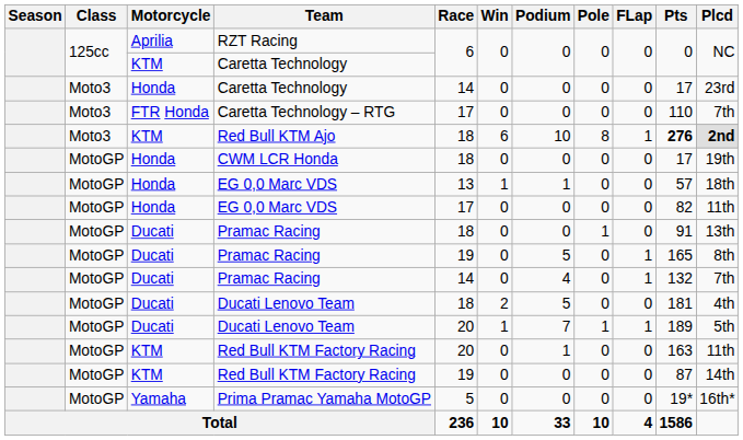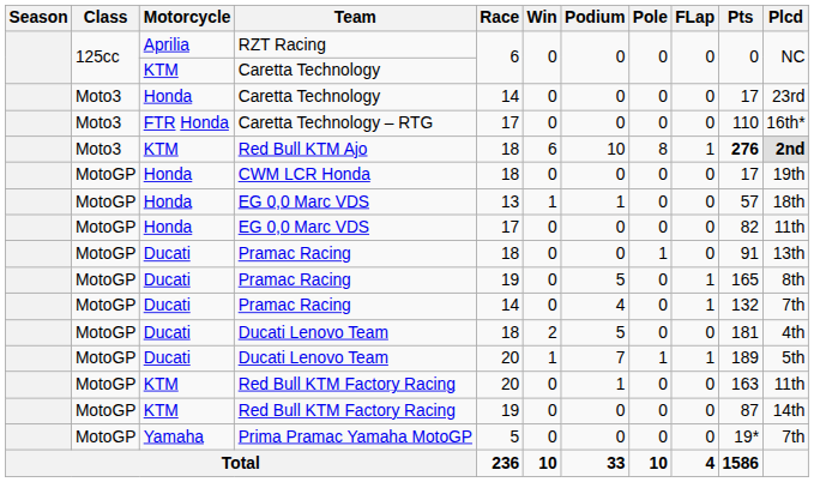 <table class="wikitable" style="text-align:right;">
 <tr>
 <th>Season</th>
 <th>Class</th>
 <th>Motorcycle</th>
 <th>Team</th>
 <th>Race</th>
 <th>Win</th>
 <th>Podium</th>
 <th>Pole</th>
 <th>FLap</th>
 <th>Pts</th>
 <th>Plcd</th>
 </tr>
 <tr>
 <th rowspan="2"></th>
 <td style="text-align:left;" rowspan="2">125cc</td>
 <td style="text-align:left;"><a href='#'>Aprilia</a></td>
 <td style="text-align:left;">RZT Racing</td>
 <td rowspan="2">6</td>
 <td rowspan="2">0</td>
 <td rowspan="2">0</td>
 <td rowspan="2">0</td>
 <td rowspan="2">0</td>
 <td rowspan="2">0</td>
 <td rowspan="2">NC</td>
 </tr>
 <tr>
 <td style="text-align:left;"><a href='#'>KTM</a></td>
 <td style="text-align:left;">Caretta Technology</td>
 </tr>
 <tr>
 <th></th>
 <td style="text-align:left;">Moto3</td>
 <td style="text-align:left;"><a href='#'>Honda</a></td>
 <td style="text-align:left;">Caretta Technology</td>
 <td>14</td>
 <td>0</td>
 <td>0</td>
 <td>0</td>
 <td>0</td>
 <td>17</td>
 <td>23rd</td>
 </tr>
 <tr>
 <th></th>
 <td style="text-align:left;">Moto3</td>
 <td style="text-align:left;"><a href='#'>FTR</a> <a href='#'>Honda</a></td>
 <td style="text-align:left;">Caretta Technology – RTG</td>
 <td>17</td>
 <td>0</td>
 <td>0</td>
 <td>0</td>
 <td>0</td>
 <td>110</td>
-<td>7th</td>
+<td>16th*</td>
 </tr>
 <tr>
 <th></th>
 <td style="text-align:left;">Moto3</td>
 <td style="text-align:left;"><a href='#'>KTM</a></td>
 <td style="text-align:left;"><a href='#'>Red Bull KTM Ajo</a></td>
 <td>18</td>
 <td>6</td>
 <td>10</td>
 <td>8</td>
 <td>1</td>
 <td><strong>276</strong></td>
 <td style="background:#DFDFDF;"><strong>2nd</strong></td>
 </tr>
 <tr>
 <th></th>
 <td style="text-align:left;">MotoGP</td>
 <td style="text-align:left;"><a href='#'>Honda</a></td>
 <td style="text-align:left;"><a href='#'>CWM LCR Honda</a></td>
 <td>18</td>
 <td>0</td>
 <td>0</td>
 <td>0</td>
 <td>0</td>
 <td>17</td>
 <td>19th</td>
 </tr>
 <tr>
 <th></th>
 <td style="text-align:left;">MotoGP</td>
 <td style="text-align:left;"><a href='#'>Honda</a></td>
 <td style="text-align:left;"><a href='#'>EG 0,0 Marc VDS</a></td>
 <td>13</td>
 <td>1</td>
 <td>1</td>
 <td>0</td>
 <td>0</td>
 <td>57</td>
 <td>18th</td>
 </tr>
 <tr>
 <th></th>
 <td style="text-align:left;">MotoGP</td>
 <td style="text-align:left;"><a href='#'>Honda</a></td>
 <td style="text-align:left;"><a href='#'>EG 0,0 Marc VDS</a></td>
 <td>17</td>
 <td>0</td>
 <td>0</td>
 <td>0</td>
 <td>0</td>
 <td>82</td>
 <td>11th</td>
 </tr>
 <tr>
 <th></th>
 <td style="text-align:left;">MotoGP</td>
 <td style="text-align:left;"><a href='#'>Ducati</a></td>
 <td style="text-align:left;"><a href='#'>Pramac Racing</a></td>
 <td>18</td>
 <td>0</td>
 <td>0</td>
 <td>1</td>
 <td>0</td>
 <td>91</td>
 <td>13th</td>
 </tr>
 <tr>
 <th></th>
 <td style="text-align:left;">MotoGP</td>
 <td style="text-align:left;"><a href='#'>Ducati</a></td>
 <td style="text-align:left;"><a href='#'>Pramac Racing</a></td>
 <td>19</td>
 <td>0</td>
 <td>5</td>
 <td>0</td>
 <td>1</td>
 <td>165</td>
 <td>8th</td>
 </tr>
 <tr>
 <th></th>
 <td style="text-align:left;">MotoGP</td>
 <td style="text-align:left;"><a href='#'>Ducati</a></td>
 <td style="text-align:left;"><a href='#'>Pramac Racing</a></td>
 <td>14</td>
 <td>0</td>
 <td>4</td>
 <td>0</td>
 <td>1</td>
 <td>132</td>
 <td>7th</td>
 </tr>
 <tr>
 <th></th>
 <td style="text-align:left;">MotoGP</td>
 <td style="text-align:left;"><a href='#'>Ducati</a></td>
 <td style="text-align:left;"><a href='#'>Ducati Lenovo Team</a></td>
 <td>18</td>
 <td>2</td>
 <td>5</td>
 <td>0</td>
 <td>0</td>
 <td>181</td>
 <td>4th</td>
 </tr>
 <tr>
 <th></th>
 <td style="text-align:left;">MotoGP</td>
 <td style="text-align:left;"><a href='#'>Ducati</a></td>
 <td style="text-align:left;"><a href='#'>Ducati Lenovo Team</a></td>
 <td>20</td>
 <td>1</td>
 <td>7</td>
 <td>1</td>
 <td>1</td>
 <td>189</td>
 <td>5th</td>
 </tr>
 <tr>
 <th></th>
 <td style="text-align:left;">MotoGP</td>
 <td style="text-align:left;"><a href='#'>KTM</a></td>
 <td style="text-align:left;"><a href='#'>Red Bull KTM Factory Racing</a></td>
 <td>20</td>
 <td>0</td>
 <td>1</td>
 <td>0</td>
 <td>0</td>
 <td>163</td>
 <td>11th</td>
 </tr>
 <tr>
 <th></th>
 <td style="text-align:left;">MotoGP</td>
 <td style="text-align:left;"><a href='#'>KTM</a></td>
 <td style="text-align:left;"><a href='#'>Red Bull KTM Factory Racing</a></td>
 <td>19</td>
 <td>0</td>
 <td>0</td>
 <td>0</td>
 <td>0</td>
 <td>87</td>
 <td>14th</td>
 </tr>
 <tr>
 <th></th>
 <td style="text-align:left;">MotoGP</td>
 <td style="text-align:left;"><a href='#'>Yamaha</a></td>
 <td style="text-align:left;"><a href='#'>Prima Pramac Yamaha MotoGP</a></td>
 <td>5</td>
 <td>0</td>
 <td>0</td>
 <td>0</td>
 <td>0</td>
 <td>19*</td>
-<td>16th*</td>
+<td>7th</td>
 </tr>
 <tr>
 <th colspan="4">Total</th>
 <td><strong>236</strong></td>
 <td><strong>10</strong></td>
 <td><strong>33</strong></td>
 <td><strong>10</strong></td>
 <td><strong>4</strong></td>
 <td><strong>1586</strong></td>
 <td></td>
 </tr>
 </table>
